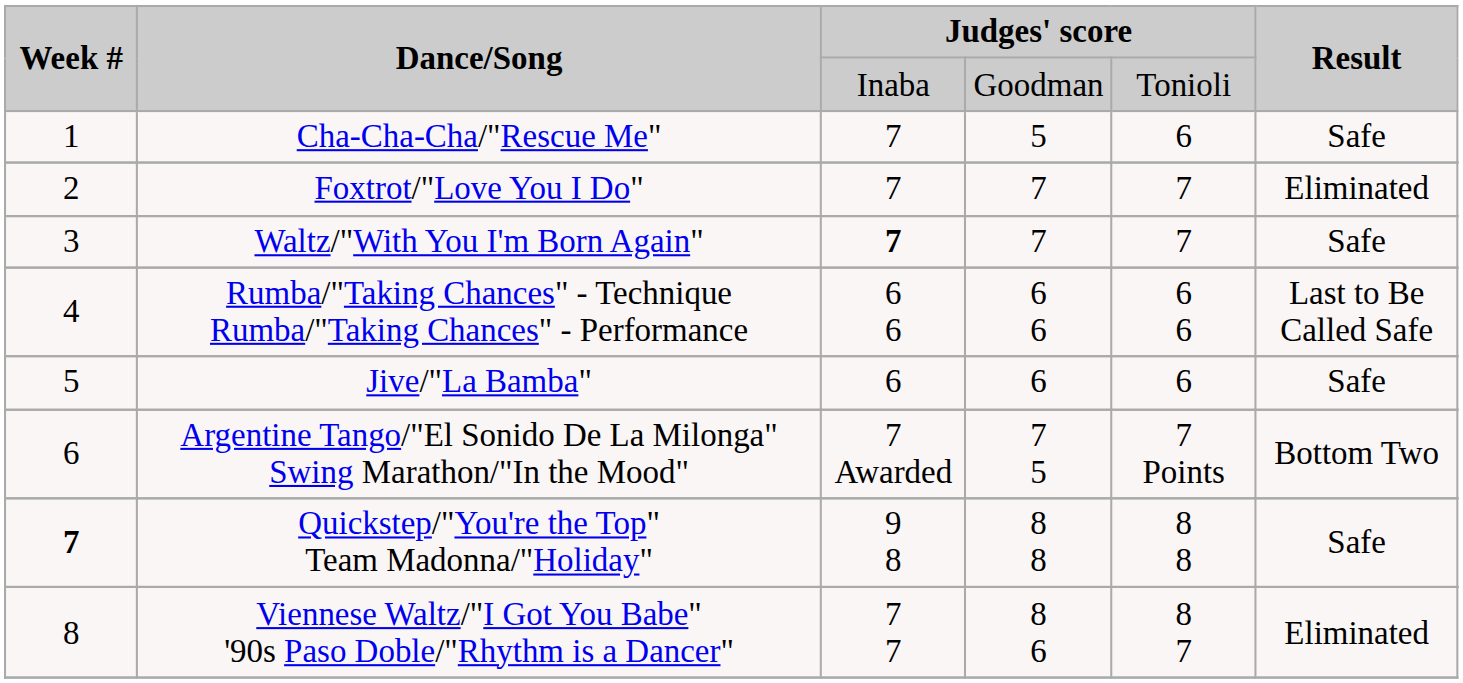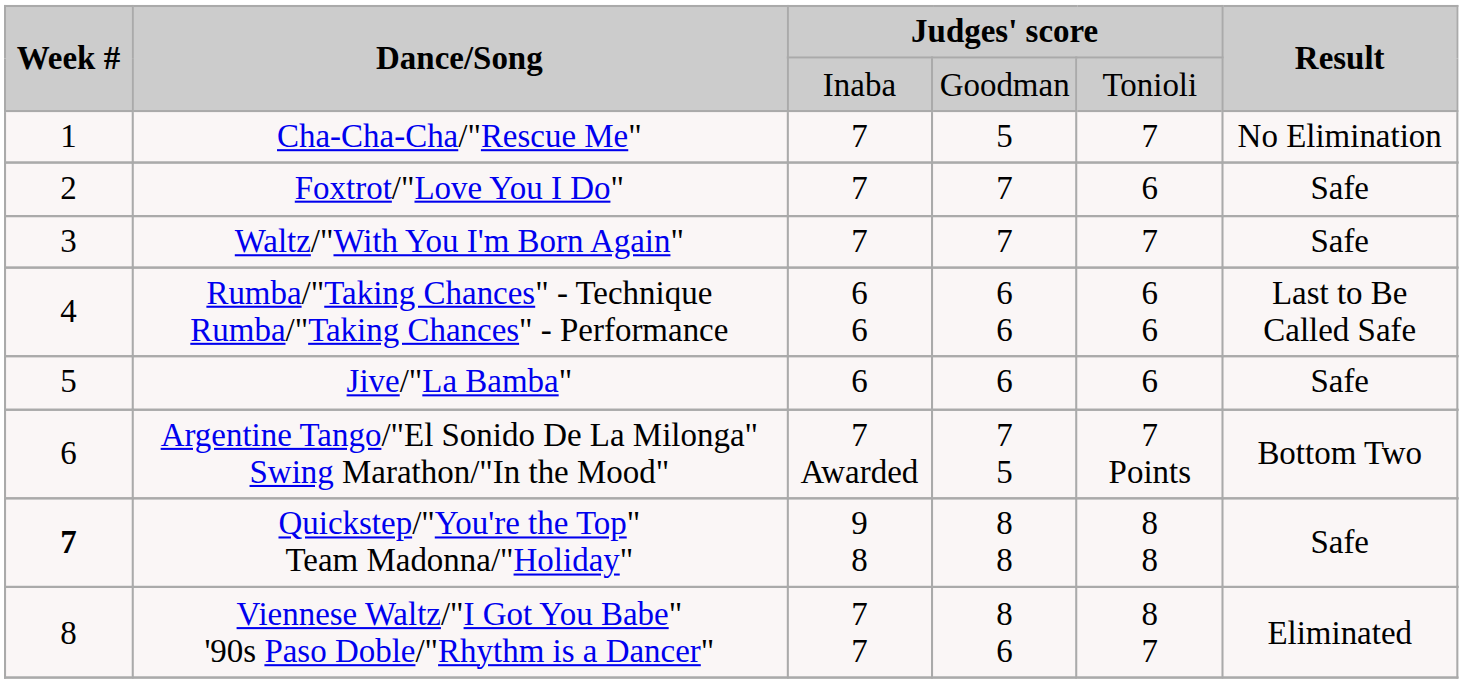 <table class="wikitable" style="float:left;">
 <tr style="text-align:Center; background:#ccc;">
 <td rowspan="2"><strong>Week #</strong></td>
 <td rowspan="2"><strong>Dance/Song</strong></td>
 <td colspan="3"><strong>Judges' score</strong></td>
 <td rowspan="2"><strong>Result</strong></td>
 </tr>
 <tr style="text-align:center; background:#ccc;">
 <td style="width:10%; ">Inaba</td>
 <td style="width:10%; ">Goodman</td>
 <td style="width:10%; ">Tonioli</td>
 </tr>
 <tr>
 <td style="text-align:center; background:#faf6f6;">1</td>
 <td style="text-align:center; background:#faf6f6;"><a href='#'>Cha-Cha-Cha</a>/"<a href='#'>Rescue Me</a>"</td>
 <td style="text-align:center; background:#faf6f6;">7</td>
 <td style="text-align:center; background:#faf6f6;">5</td>
-<td style="text-align:center; background:#faf6f6;">6</td>
-<td style="text-align:center; background:#faf6f6;">Safe</td>
+<td style="text-align:center; background:#faf6f6;">7</td>
+<td style="text-align:center; background:#faf6f6;">No Elimination</td>
 </tr>
 <tr style="text-align:center; background:#faf6f6;">
 </tr>
 <tr>
 <td style="text-align:center; background:#faf6f6;">2</td>
 <td style="text-align:center; background:#faf6f6;"><a href='#'>Foxtrot</a>/"<a href='#'>Love You I Do</a>"</td>
 <td style="text-align:center; background:#faf6f6;">7</td>
 <td style="text-align:center; background:#faf6f6;">7</td>
-<td style="text-align:center; background:#faf6f6;">7</td>
-<td style="text-align:center; background:#faf6f6;">Eliminated</td>
+<td style="text-align:center; background:#faf6f6;">6</td>
+<td style="text-align:center; background:#faf6f6;">Safe</td>
 </tr>
 <tr style="text-align:center; background:#faf6f6;">
 </tr>
 <tr>
 <td style="text-align:center; background:#faf6f6;">3</td>
 <td style="text-align:center; background:#faf6f6;"><a href='#'>Waltz</a>/"<a href='#'>With You I'm Born Again</a>"</td>
-<td style="text-align:center; background:#faf6f6;"><strong>7</strong></td>
+<td style="text-align:center; background:#faf6f6;">7</td>
 <td style="text-align:center; background:#faf6f6;">7</td>
 <td style="text-align:center; background:#faf6f6;">7</td>
 <td style="text-align:center; background:#faf6f6;">Safe</td>
 </tr>
 <tr style="text-align:center; background:#faf6f6;">
 </tr>
 <tr>
 <td style="text-align:center; background:#faf6f6;">4</td>
 <td style="text-align:center; background:#faf6f6;"><a href='#'>Rumba</a>/"<a href='#'>Taking Chances</a>" - Technique<br><a href='#'>Rumba</a>/"<a href='#'>Taking Chances</a>" - Performance</td>
 <td style="text-align:center; background:#faf6f6;">6<br>6</td>
 <td style="text-align:center; background:#faf6f6;">6<br>6</td>
 <td style="text-align:center; background:#faf6f6;">6<br>6</td>
 <td style="text-align:center; background:#faf6f6;">Last to Be<br>Called Safe</td>
 </tr>
 <tr style="text-align:center; background:#faf6f6;">
 </tr>
 <tr>
 <td style="text-align:center; background:#faf6f6;">5</td>
 <td style="text-align:center; background:#faf6f6;"><a href='#'>Jive</a>/"<a href='#'>La Bamba</a>"</td>
 <td style="text-align:center; background:#faf6f6;">6</td>
 <td style="text-align:center; background:#faf6f6;">6</td>
 <td style="text-align:center; background:#faf6f6;">6</td>
 <td style="text-align:center; background:#faf6f6;">Safe</td>
 </tr>
 <tr style="text-align:center; background:#faf6f6;">
 </tr>
 <tr>
 <td style="text-align:center; background:#faf6f6;">6</td>
 <td style="text-align:center; background:#faf6f6;"><a href='#'>Argentine Tango</a>/"El Sonido De La Milonga"<br><a href='#'>Swing</a> Marathon/"In the Mood"</td>
 <td style="text-align:center; background:#faf6f6;">7<br>Awarded</td>
 <td style="text-align:center; background:#faf6f6;">7<br>5</td>
 <td style="text-align:center; background:#faf6f6;">7<br>Points</td>
 <td style="text-align:center; background:#faf6f6;">Bottom Two</td>
 </tr>
 <tr style="text-align:center; background:#faf6f6;">
 </tr>
 <tr>
 <td style="text-align:center; background:#faf6f6;"><strong>7</strong></td>
 <td style="text-align:center; background:#faf6f6;"><a href='#'>Quickstep</a>/"<a href='#'>You're the Top</a>"<br>Team Madonna/"<a href='#'>Holiday</a>"</td>
 <td style="text-align:center; background:#faf6f6;">9<br>8</td>
 <td style="text-align:center; background:#faf6f6;">8<br>8</td>
 <td style="text-align:center; background:#faf6f6;">8<br>8</td>
 <td style="text-align:center; background:#faf6f6;">Safe</td>
 </tr>
 <tr style="text-align:center; background:#faf6f6;">
 </tr>
 <tr>
 <td style="text-align:center; background:#faf6f6;">8</td>
 <td style="text-align:center; background:#faf6f6;"><a href='#'>Viennese Waltz</a>/"<a href='#'>I Got You Babe</a>"<br>'90s <a href='#'>Paso Doble</a>/"<a href='#'>Rhythm is a Dancer</a>"</td>
 <td style="text-align:center; background:#faf6f6;">7<br>7</td>
 <td style="text-align:center; background:#faf6f6;">8<br>6</td>
 <td style="text-align:center; background:#faf6f6;">8<br>7</td>
 <td style="text-align:center; background:#faf6f6;">Eliminated</td>
 </tr>
 <tr style="text-align:center; background:#faf6f6;">
 </tr>
 </table>
